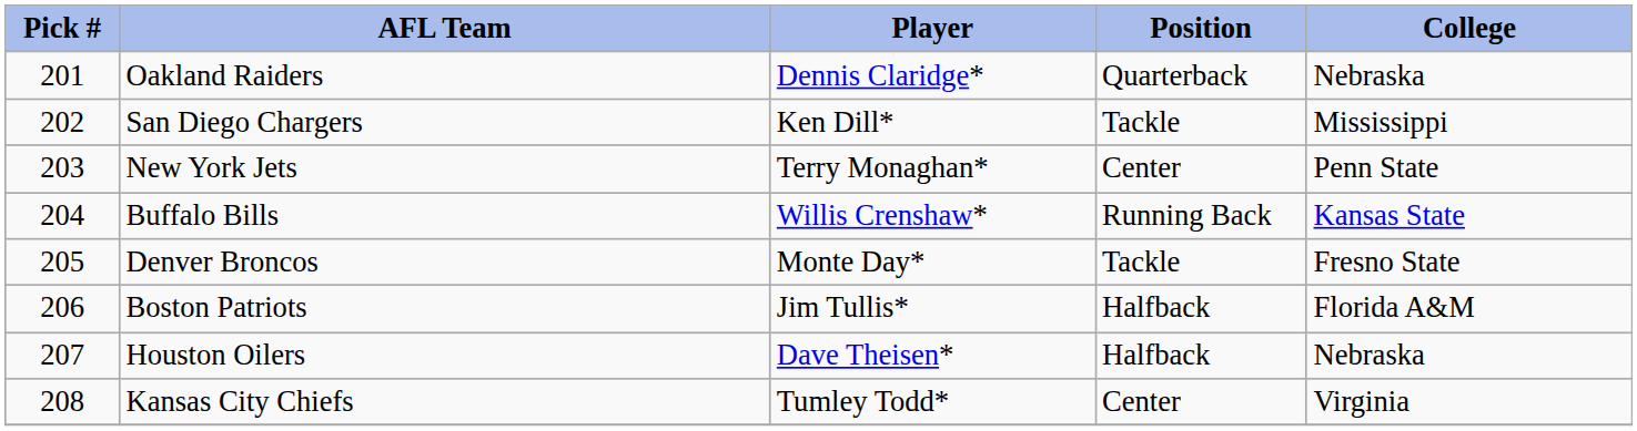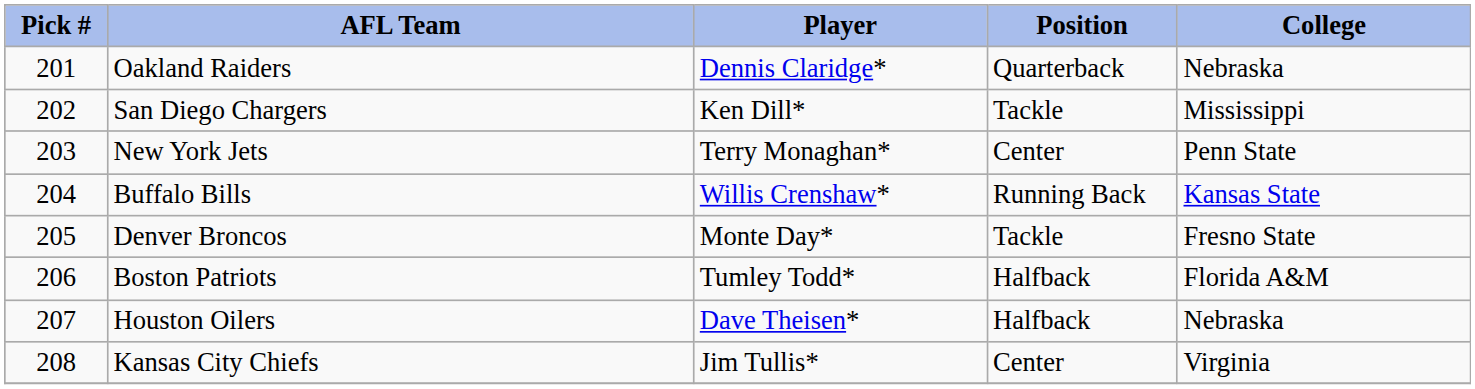 <table class="wikitable sortable sortable" style="width: 100%">
 <tr>
 <th style="background:#A8BDEC;" width=7%>Pick #</th>
 <th width=40% style="background:#A8BDEC;">AFL Team</th>
 <th width=20% style="background:#A8BDEC;">Player</th>
 <th width=13% style="background:#A8BDEC;">Position</th>
 <th style="background:#A8BDEC;">College</th>
 </tr>
 <tr>
 <td align=center>201</td>
 <td>Oakland Raiders</td>
 <td><a href='#'>Dennis Claridge</a>*</td>
 <td>Quarterback</td>
 <td>Nebraska</td>
 </tr>
 <tr>
 <td align=center>202</td>
 <td>San Diego Chargers</td>
 <td>Ken Dill*</td>
 <td>Tackle</td>
 <td>Mississippi</td>
 </tr>
 <tr>
 <td align=center>203</td>
 <td>New York Jets</td>
 <td>Terry Monaghan*</td>
 <td>Center</td>
 <td>Penn State</td>
 </tr>
 <tr>
 <td align=center>204</td>
 <td>Buffalo Bills</td>
 <td><a href='#'>Willis Crenshaw</a>*</td>
 <td>Running Back</td>
 <td><a href='#'>Kansas State</a></td>
 </tr>
 <tr>
 <td align=center>205</td>
 <td>Denver Broncos</td>
 <td>Monte Day*</td>
 <td>Tackle</td>
 <td>Fresno State</td>
 </tr>
 <tr>
 <td align=center>206</td>
 <td>Boston Patriots</td>
-<td>Jim Tullis*</td>
+<td>Tumley Todd*</td>
 <td>Halfback</td>
 <td>Florida A&M</td>
 </tr>
 <tr>
 <td align=center>207</td>
 <td>Houston Oilers</td>
 <td><a href='#'>Dave Theisen</a>*</td>
 <td>Halfback</td>
 <td>Nebraska</td>
 </tr>
 <tr>
 <td align=center>208</td>
 <td>Kansas City Chiefs</td>
-<td>Tumley Todd*</td>
+<td>Jim Tullis*</td>
 <td>Center</td>
 <td>Virginia</td>
 </tr>
 <tr>
 </tr>
 </table>
